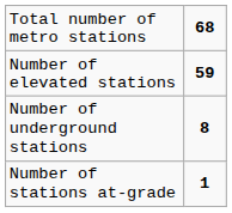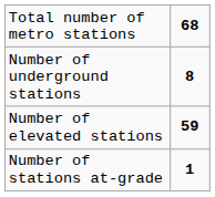 <table class="wikitable" width="20%">
 <tr>
 <td>Total number of metro stations</td>
 <td width="5%" align="center"><strong>68</strong></td>
 </tr>
 <tr>
+<td width="20%">Number of underground stations</td>
+<td width="5%" align="center"><strong>8</strong></td>
+</tr>
+<tr>
 <td width="20%">Number of elevated stations</td>
 <td width="5%" align="center"><strong>59</strong></td>
-</tr>
-<tr>
-<td width="20%">Number of underground stations</td>
-<td width="5%" align="center"><strong>8</strong></td>
 </tr>
 <tr>
 <td width="20%">Number of stations at-grade</td>
 <td width="5%" align="center"><strong>1</strong></td>
 </tr>
 </table>
